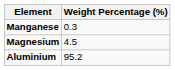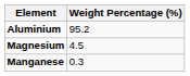 <table class="wikitable">
 <tr>
 <th>Element</th>
 <th>Weight Percentage (%)</th>
 </tr>
 <tr>
-<td><strong>Manganese</strong></td>
-<td>0.3</td>
+<td><strong>Aluminium</strong></td>
+<td>95.2</td>
 </tr>
 <tr>
 <td><strong>Magnesium</strong></td>
 <td>4.5</td>
 </tr>
 <tr>
-<td><strong>Aluminium</strong></td>
-<td>95.2</td>
+<td><strong>Manganese</strong></td>
+<td>0.3</td>
 </tr>
 </table>
